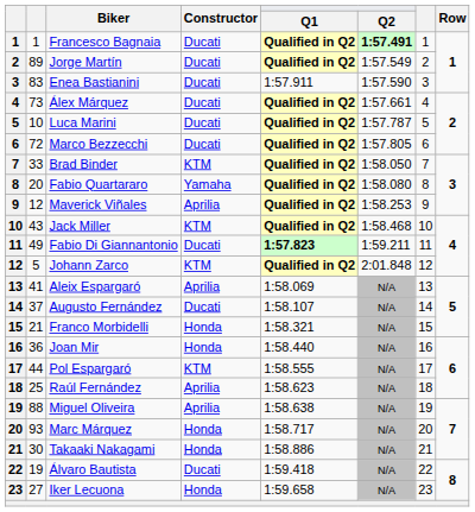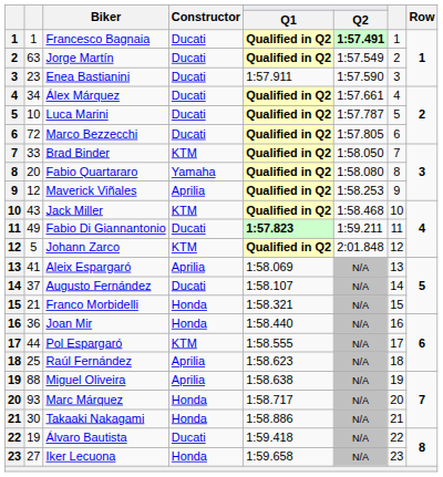 <table class="wikitable sortable" style="font-size: 85%;">
 <tr>
 <th rowspan="2"></th>
 <th rowspan="2"></th>
 <th rowspan="2">Biker</th>
 <th rowspan="2">Constructor</th>
 <th colspan="2" style="background:#eaecf0; text-align:center;"></th>
 <th rowspan="2"></th>
 <th rowspan="2">Row</th>
 </tr>
 <tr>
 <th scope="col">Q1</th>
 <th scope="col">Q2</th>
 </tr>
 <tr>
 <th scope="row">1</th>
 <td align="center">1</td>
 <td> <a href='#'>Francesco Bagnaia</a></td>
 <td><a href='#'>Ducati</a></td>
 <td style="background:#ffffbf;"><strong>Qualified in Q2</strong></td>
 <td style="background:#ccffcc;"><strong>1:57.491</strong></td>
 <td align="center">1</td>
 <td rowspan="3" align="center"><strong>1</strong></td>
 </tr>
 <tr>
 <th scope="row">2</th>
-<td align="center">89</td>
+<td align="center">63</td>
 <td> <a href='#'>Jorge Martín</a></td>
 <td><a href='#'>Ducati</a></td>
 <td style="background:#ffffbf;"><strong>Qualified in Q2</strong></td>
 <td>1:57.549</td>
 <td align="center">2</td>
 </tr>
 <tr>
 <th scope="row">3</th>
-<td align="center">83</td>
+<td align="center">23</td>
 <td> <a href='#'>Enea Bastianini</a></td>
 <td><a href='#'>Ducati</a></td>
 <td>1:57.911</td>
 <td>1:57.590</td>
 <td align="center">3</td>
 </tr>
 <tr>
 <th scope="row">4</th>
-<td align="center">73</td>
+<td align="center">34</td>
 <td> <a href='#'>Álex Márquez</a></td>
 <td><a href='#'>Ducati</a></td>
 <td style="background:#ffffbf;"><strong>Qualified in Q2</strong></td>
 <td>1:57.661</td>
 <td align="center">4</td>
 <td rowspan="3" align="center"><strong>2</strong></td>
 </tr>
 <tr>
 <th scope="row">5</th>
 <td align="center">10</td>
 <td> <a href='#'>Luca Marini</a></td>
 <td><a href='#'>Ducati</a></td>
 <td style="background:#ffffbf;"><strong>Qualified in Q2</strong></td>
 <td>1:57.787</td>
 <td align="center">5</td>
 </tr>
 <tr>
 <th scope="row">6</th>
 <td align="center">72</td>
 <td> <a href='#'>Marco Bezzecchi</a></td>
 <td><a href='#'>Ducati</a></td>
 <td style="background:#ffffbf;"><strong>Qualified in Q2</strong></td>
 <td>1:57.805</td>
 <td align="center">6</td>
 </tr>
 <tr>
 <th scope="row">7</th>
 <td align="center">33</td>
 <td> <a href='#'>Brad Binder</a></td>
 <td><a href='#'>KTM</a></td>
 <td style="background:#ffffbf;"><strong>Qualified in Q2</strong></td>
 <td>1:58.050</td>
 <td align="center">7</td>
 <td rowspan="3" align="center"><strong>3</strong></td>
 </tr>
 <tr>
 <th scope="row">8</th>
 <td align="center">20</td>
 <td> <a href='#'>Fabio Quartararo</a></td>
 <td><a href='#'>Yamaha</a></td>
 <td style="background:#ffffbf;"><strong>Qualified in Q2</strong></td>
 <td>1:58.080</td>
 <td align="center">8</td>
 </tr>
 <tr>
 <th scope="row">9</th>
 <td align="center">12</td>
 <td> <a href='#'>Maverick Viñales</a></td>
 <td><a href='#'>Aprilia</a></td>
 <td style="background:#ffffbf;"><strong>Qualified in Q2</strong></td>
 <td>1:58.253</td>
 <td align="center">9</td>
 </tr>
 <tr>
 <th scope="row">10</th>
 <td align="center">43</td>
 <td> <a href='#'>Jack Miller</a></td>
 <td><a href='#'>KTM</a></td>
 <td style="background:#ffffbf;"><strong>Qualified in Q2</strong></td>
 <td>1:58.468</td>
 <td align="center">10</td>
 <td rowspan="3" align="center"><strong>4</strong></td>
 </tr>
 <tr>
 <th scope="row">11</th>
 <td align="center">49</td>
 <td> <a href='#'>Fabio Di Giannantonio</a></td>
 <td><a href='#'>Ducati</a></td>
 <td style="background:#ccffcc;"><strong>1:57.823</strong></td>
 <td>1:59.211</td>
 <td align="center">11</td>
 </tr>
 <tr>
 <th scope="row">12</th>
 <td align="center">5</td>
 <td> <a href='#'>Johann Zarco</a></td>
 <td><a href='#'>KTM</a></td>
 <td style="background:#ffffbf;"><strong>Qualified in Q2</strong></td>
 <td>2:01.848</td>
 <td align="center">12</td>
 </tr>
 <tr>
 <th scope="row">13</th>
 <td align="center">41</td>
 <td> <a href='#'>Aleix Espargaró</a></td>
 <td><a href='#'>Aprilia</a></td>
 <td>1:58.069</td>
 <td style="background: silver" align="center" data-sort-value="13"><small>N/A</small></td>
 <td align="center">13</td>
 <td rowspan="3" align="center"><strong>5</strong></td>
 </tr>
 <tr>
 <th scope="row">14</th>
 <td align="center">37</td>
 <td> <a href='#'>Augusto Fernández</a></td>
 <td><a href='#'>Ducati</a></td>
 <td>1:58.107</td>
 <td style="background: silver" align="center" data-sort-value="14"><small>N/A</small></td>
 <td align="center">14</td>
 </tr>
 <tr>
 <th scope="row">15</th>
 <td align="center">21</td>
 <td> <a href='#'>Franco Morbidelli</a></td>
 <td><a href='#'>Honda</a></td>
 <td>1:58.321</td>
 <td style="background: silver" align="center" data-sort-value="15"><small>N/A</small></td>
 <td align="center">15</td>
 </tr>
 <tr>
 <th scope="row">16</th>
 <td align="center">36</td>
 <td> <a href='#'>Joan Mir</a></td>
 <td><a href='#'>Honda</a></td>
 <td>1:58.440</td>
 <td style="background: silver" align="center" data-sort-value="16"><small>N/A</small></td>
 <td align="center">16</td>
 <td rowspan="3" align="center"><strong>6</strong></td>
 </tr>
 <tr>
 <th scope="row">17</th>
 <td align="center">44</td>
 <td> <a href='#'>Pol Espargaró</a></td>
 <td><a href='#'>KTM</a></td>
 <td>1:58.555</td>
 <td style="background: silver" align="center" data-sort-value="17"><small>N/A</small></td>
 <td align="center">17</td>
 </tr>
 <tr>
 <th scope="row">18</th>
 <td align="center">25</td>
 <td> <a href='#'>Raúl Fernández</a></td>
 <td><a href='#'>Aprilia</a></td>
 <td>1:58.623</td>
 <td style="background: silver" align="center" data-sort-value="18"><small>N/A</small></td>
 <td align="center">18</td>
 </tr>
 <tr>
 <th scope="row">19</th>
 <td align="center">88</td>
 <td> <a href='#'>Miguel Oliveira</a></td>
 <td><a href='#'>Aprilia</a></td>
 <td>1:58.638</td>
 <td style="background: silver" align="center" data-sort-value="19"><small>N/A</small></td>
 <td align="center">19</td>
 <td rowspan="3" align="center"><strong>7</strong></td>
 </tr>
 <tr>
 <th scope="row">20</th>
 <td align="center">93</td>
 <td> <a href='#'>Marc Márquez</a></td>
 <td><a href='#'>Honda</a></td>
 <td>1:58.717</td>
 <td style="background: silver" align="center" data-sort-value="20"><small>N/A</small></td>
 <td align="center">20</td>
 </tr>
 <tr>
 <th scope="row">21</th>
 <td align="center">30</td>
 <td> <a href='#'>Takaaki Nakagami</a></td>
 <td><a href='#'>Honda</a></td>
 <td>1:58.886</td>
 <td style="background: silver" align="center" data-sort-value="21"><small>N/A</small></td>
 <td align="center">21</td>
 </tr>
 <tr>
 <th scope="row">22</th>
 <td align="center">19</td>
 <td> <a href='#'>Álvaro Bautista</a></td>
 <td><a href='#'>Ducati</a></td>
 <td>1:59.418</td>
 <td style="background: silver" align="center" data-sort-value="22"><small>N/A</small></td>
 <td align="center">22</td>
 <td rowspan="2" align="center"><strong>8</strong></td>
 </tr>
 <tr>
 <th scope="row">23</th>
 <td align="center">27</td>
 <td> <a href='#'>Iker Lecuona</a></td>
 <td><a href='#'>Honda</a></td>
 <td>1:59.658</td>
 <td style="background: silver" align="center" data-sort-value="23"><small>N/A</small></td>
 <td align="center">23</td>
 </tr>
 <tr>
 <th colspan="8"></th>
 </tr>
 </table>
